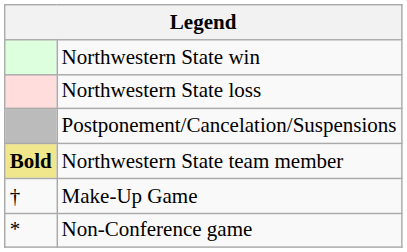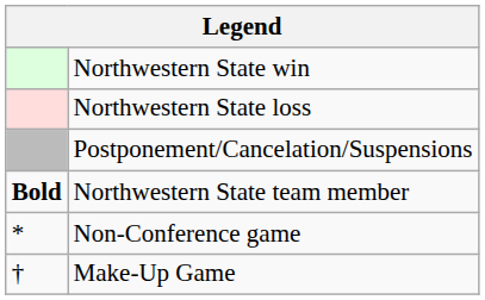 <table class="wikitable" style="font-size:90%">
 <tr>
 <th colspan="2">Legend</th>
 </tr>
 <tr>
 <td bgcolor="#ddffdd"> </td>
 <td>Northwestern State win</td>
 </tr>
 <tr>
 <td bgcolor="#ffdddd"> </td>
 <td>Northwestern State loss</td>
 </tr>
 <tr>
 <td bgcolor="#bbbbbb"> </td>
 <td>Postponement/Cancelation/Suspensions</td>
 </tr>
 <tr>
-<td style="background: khaki;"><strong>Bold</strong></td>
+<td><strong>Bold</strong></td>
 <td>Northwestern State team member</td>
+</tr>
+<tr>
+<td>*</td>
+<td>Non-Conference game</td>
 </tr>
 <tr>
 <td>†</td>
 <td>Make-Up Game</td>
 </tr>
-<tr>
-<td>*</td>
-<td>Non-Conference game</td>
-</tr>
 </table>
